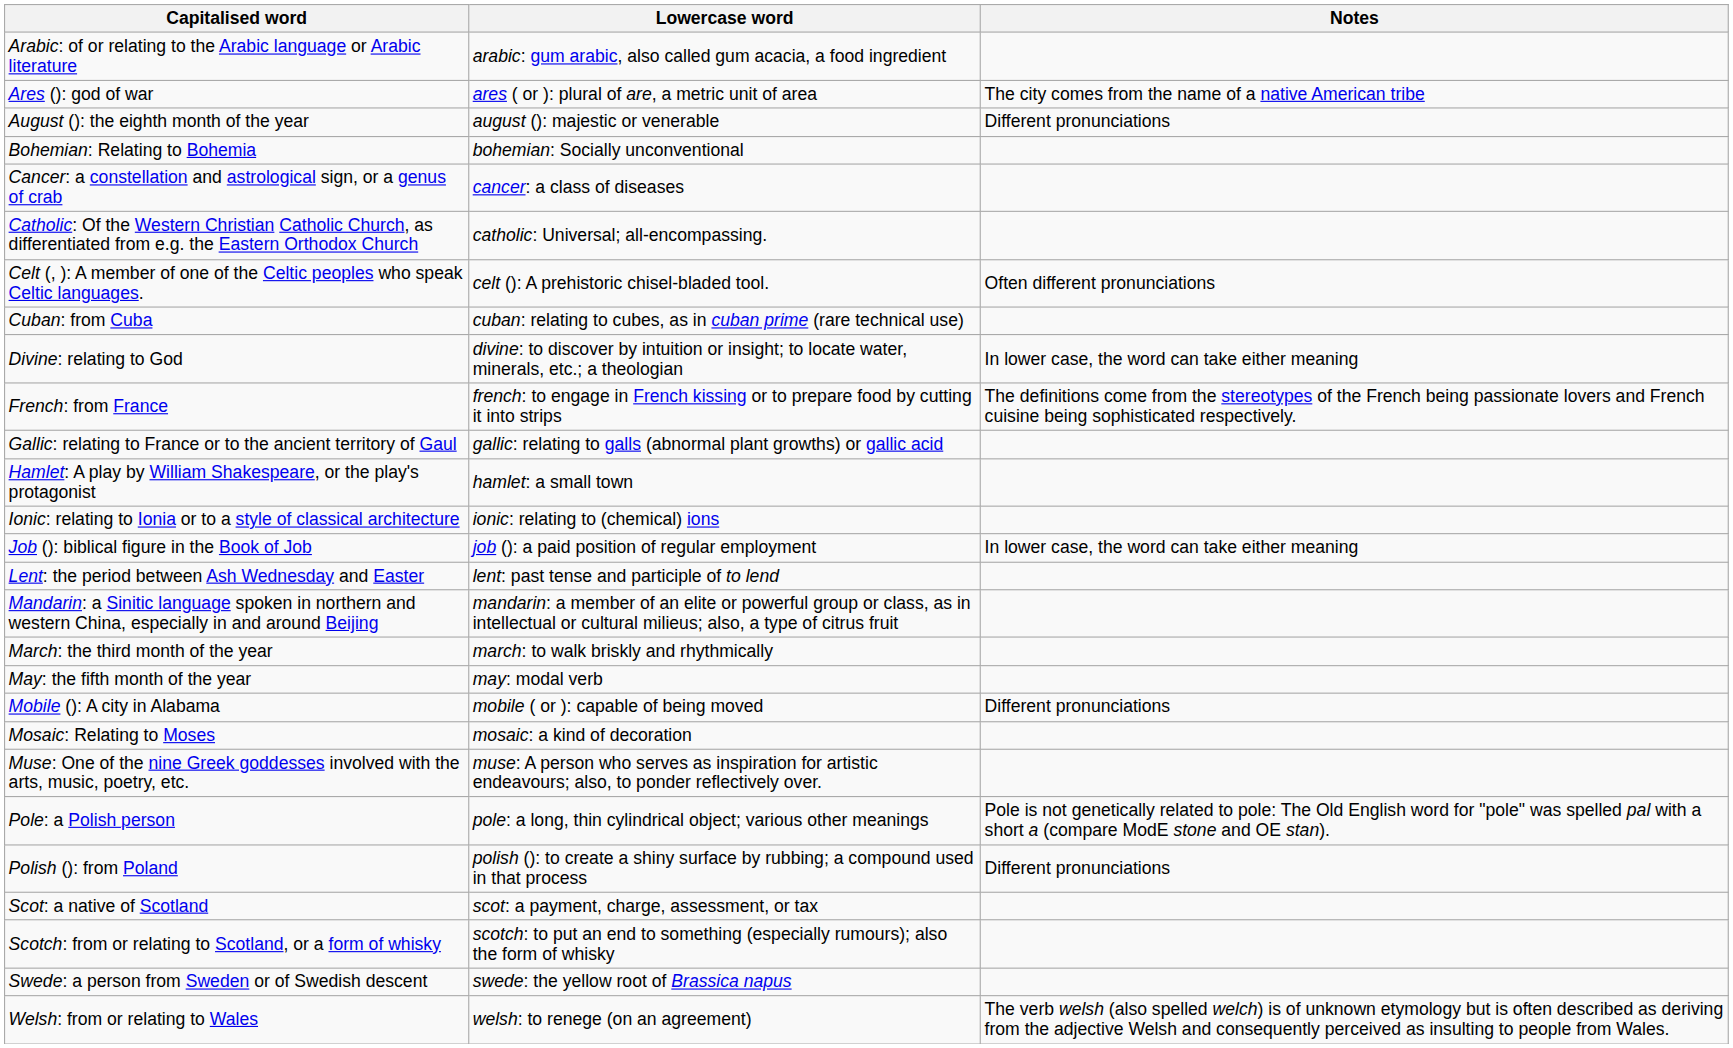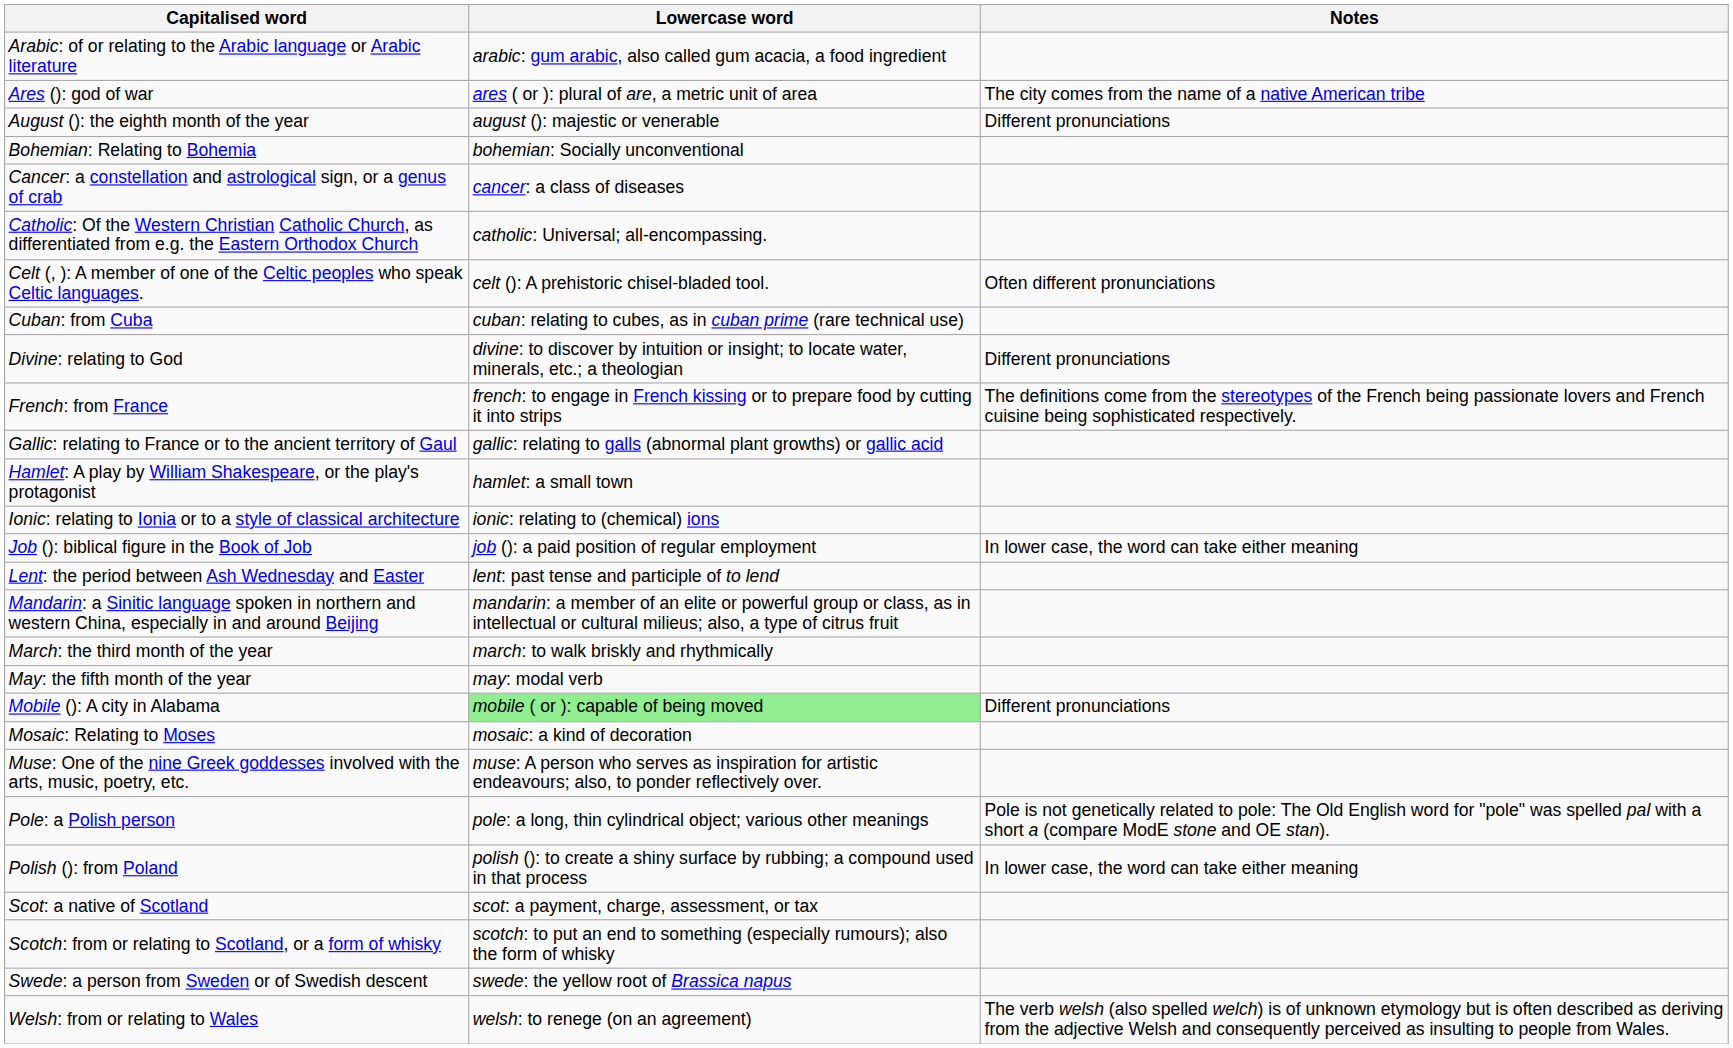 <table class="wikitable sortable">
 <tr>
 <th>Capitalised word</th>
 <th>Lowercase word</th>
 <th>Notes</th>
 </tr>
 <tr>
 <td><em>Arabic</em>: of or relating to the <a href='#'>Arabic language</a> or <a href='#'>Arabic literature</a></td>
 <td><em>arabic</em>: <a href='#'>gum arabic</a>, also called gum acacia, a food ingredient</td>
 <td></td>
 </tr>
 <tr>
 <td><em><a href='#'>Ares</a></em> (): god of war</td>
 <td><em><a href='#'>ares</a></em> ( or ): plural of <em>are</em>, a metric unit of area</td>
 <td>The city comes from the name of a <a href='#'>native American tribe</a></td>
 </tr>
 <tr>
 <td><em>August</em> (): the eighth month of the year</td>
 <td><em>august</em> (): majestic or venerable</td>
 <td>Different pronunciations</td>
 </tr>
 <tr>
 <td><em>Bohemian</em>: Relating to <a href='#'>Bohemia</a></td>
 <td><em>bohemian</em>: Socially unconventional</td>
 <td></td>
 </tr>
 <tr>
 <td><em>Cancer</em>: a <a href='#'>constellation</a> and <a href='#'>astrological</a> sign, or a <a href='#'>genus of crab</a></td>
 <td><em><a href='#'>cancer</a></em>: a class of diseases</td>
 <td></td>
 </tr>
 <tr>
 <td><em><a href='#'>Catholic</a></em>: Of the <a href='#'>Western Christian</a> <a href='#'>Catholic Church</a>, as differentiated from e.g. the <a href='#'>Eastern Orthodox Church</a></td>
 <td><em>catholic</em>: Universal; all-encompassing.</td>
 <td></td>
 </tr>
 <tr>
 <td><em>Celt</em> (, ): A member of one of the <a href='#'>Celtic peoples</a> who speak <a href='#'>Celtic languages</a>.</td>
 <td><em>celt</em> (): A prehistoric chisel-bladed tool.</td>
 <td>Often different pronunciations</td>
 </tr>
 <tr>
 <td><em>Cuban</em>: from <a href='#'>Cuba</a></td>
 <td><em>cuban</em>: relating to cubes, as in <em><a href='#'>cuban prime</a></em> (rare technical use)</td>
 <td></td>
 </tr>
 <tr>
 <td><em>Divine</em>: relating to God</td>
 <td><em>divine</em>: to discover by intuition or insight; to locate water, minerals, etc.; a theologian</td>
-<td>In lower case, the word can take either meaning</td>
+<td>Different pronunciations</td>
 </tr>
 <tr>
 <td><em>French</em>: from <a href='#'>France</a></td>
 <td><em>french</em>: to engage in <a href='#'>French kissing</a> or to prepare food by cutting it into strips</td>
 <td>The definitions come from the <a href='#'>stereotypes</a> of the French being passionate lovers and French cuisine being sophisticated respectively.</td>
 </tr>
 <tr>
 <td><em>Gallic</em>: relating to France or to the ancient territory of <a href='#'>Gaul</a></td>
 <td><em>gallic</em>: relating to <a href='#'>galls</a> (abnormal plant growths) or <a href='#'>gallic acid</a></td>
 <td></td>
 </tr>
 <tr>
 <td><em><a href='#'>Hamlet</a></em>: A play by <a href='#'>William Shakespeare</a>, or the play's protagonist</td>
 <td><em>hamlet</em>: a small town</td>
 <td></td>
 </tr>
 <tr>
 <td><em>Ionic</em>: relating to <a href='#'>Ionia</a> or to a <a href='#'>style of classical architecture</a></td>
 <td><em>ionic</em>: relating to (chemical) <a href='#'>ions</a></td>
 <td></td>
 </tr>
 <tr>
 <td><em><a href='#'>Job</a></em> (): biblical figure in the <a href='#'>Book of Job</a></td>
 <td><em><a href='#'>job</a></em> (): a paid position of regular employment</td>
 <td>In lower case, the word can take either meaning</td>
 </tr>
 <tr>
 <td><em><a href='#'>Lent</a></em>: the period between <a href='#'>Ash Wednesday</a> and <a href='#'>Easter</a></td>
 <td><em>lent</em>: past tense and participle of <em>to lend</em></td>
 <td></td>
 </tr>
 <tr>
 <td><em><a href='#'>Mandarin</a></em>: a <a href='#'>Sinitic language</a> spoken in northern and western China, especially in and around <a href='#'>Beijing</a></td>
 <td><em>mandarin</em>: a member of an elite or powerful group or class, as in intellectual or cultural milieus; also, a type of citrus fruit</td>
 </tr>
 <tr>
 <td><em>March</em>: the third month of the year</td>
 <td><em>march</em>: to walk briskly and rhythmically</td>
 <td></td>
 </tr>
 <tr>
 <td><em>May</em>: the fifth month of the year</td>
 <td><em>may</em>: modal verb</td>
 <td></td>
 </tr>
 <tr>
 <td><em><a href='#'>Mobile</a></em> (): A city in Alabama</td>
-<td><em>mobile</em> ( or ): capable of being moved</td>
+<td style="background: lightgreen;"><em>mobile</em> ( or ): capable of being moved</td>
 <td>Different pronunciations</td>
 </tr>
 <tr>
 <td><em>Mosaic</em>: Relating to <a href='#'>Moses</a></td>
 <td><em>mosaic</em>: a kind of decoration</td>
 <td></td>
 </tr>
 <tr>
 <td><em>Muse</em>: One of the <a href='#'>nine Greek goddesses</a> involved with the arts, music, poetry, etc.</td>
 <td><em>muse</em>: A person who serves as inspiration for artistic endeavours; also, to ponder reflectively over.</td>
 <td></td>
 </tr>
 <tr>
 <td><em>Pole</em>: a <a href='#'>Polish person</a></td>
 <td><em>pole</em>: a long, thin cylindrical object; various other meanings</td>
 <td>Pole is not genetically related to pole: The Old English word for "pole" was spelled <em>pal</em> with a short <em>a</em> (compare ModE <em>stone</em> and OE <em>stan</em>).</td>
 </tr>
 <tr>
 <td><em>Polish</em> (): from <a href='#'>Poland</a></td>
 <td><em>polish</em> (): to create a shiny surface by rubbing; a compound used in that process</td>
-<td>Different pronunciations</td>
+<td>In lower case, the word can take either meaning</td>
 </tr>
 <tr>
 <td><em>Scot</em>: a native of <a href='#'>Scotland</a></td>
 <td><em>scot</em>: a payment, charge, assessment, or tax</td>
 <td></td>
 </tr>
 <tr>
 <td><em>Scotch</em>: from or relating to <a href='#'>Scotland</a>, or a <a href='#'>form of whisky</a></td>
 <td><em>scotch</em>: to put an end to something (especially rumours); also the form of whisky</td>
 <td></td>
 </tr>
 <tr>
 <td><em>Swede</em>: a person from <a href='#'>Sweden</a> or of Swedish descent</td>
 <td><em>swede</em>: the yellow root of <em><a href='#'>Brassica napus</a></em></td>
 <td></td>
 </tr>
 <tr>
 <td><em>Welsh</em>: from or relating to <a href='#'>Wales</a></td>
 <td><em>welsh</em>: to renege (on an agreement)</td>
 <td>The verb <em>welsh</em> (also spelled <em>welch</em>) is of unknown etymology but is often described as deriving from the adjective Welsh and consequently perceived as insulting to people from Wales.</td>
 </tr>
 </table>
